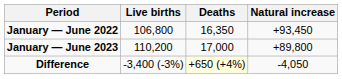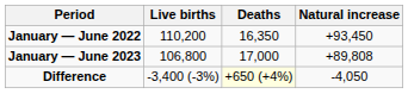 <table class="wikitable"  style="text-align:center;">
 <tr>
 <th>Period</th>
 <th>Live births</th>
 <th>Deaths</th>
 <th>Natural increase</th>
 </tr>
 <tr>
 <td><strong>January — June 2022</strong></td>
-<td>106,800</td>
+<td>110,200</td>
 <td>16,350</td>
 <td>+93,450</td>
 </tr>
 <tr>
 <td><strong>January — June 2023</strong></td>
-<td>110,200</td>
+<td>106,800</td>
 <td>17,000</td>
-<td>+89,800</td>
+<td>+89,808</td>
 </tr>
 <tr>
 <td><strong>Difference</strong></td>
 <td> -3,400 (-3%)</td>
 <td style="background: lightyellow;"> +650 (+4%)</td>
 <td> -4,050</td>
 </tr>
 </table>
